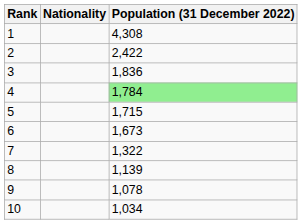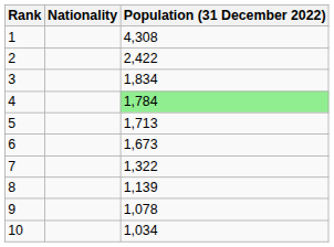 <table class="wikitable">
 <tr>
 <th>Rank</th>
 <th>Nationality</th>
 <th>Population (31 December 2022)</th>
 </tr>
 <tr>
 <td>1</td>
 <td></td>
 <td>4,308</td>
 </tr>
 <tr>
 <td>2</td>
 <td></td>
 <td>2,422</td>
 </tr>
 <tr>
 <td>3</td>
 <td></td>
-<td>1,836</td>
+<td>1,834</td>
 </tr>
 <tr>
 <td>4</td>
 <td></td>
 <td style="background: lightgreen;">1,784</td>
 </tr>
 <tr>
 <td>5</td>
 <td></td>
-<td>1,715</td>
+<td>1,713</td>
 </tr>
 <tr>
 <td>6</td>
 <td></td>
 <td>1,673</td>
 </tr>
 <tr>
 <td>7</td>
 <td></td>
 <td>1,322</td>
 </tr>
 <tr>
 <td>8</td>
 <td></td>
 <td>1,139</td>
 </tr>
 <tr>
 <td>9</td>
 <td></td>
 <td>1,078</td>
 </tr>
 <tr>
 <td>10</td>
 <td></td>
 <td>1,034</td>
 </tr>
 </table>
